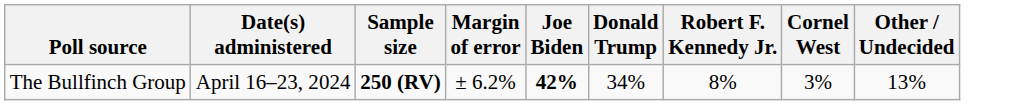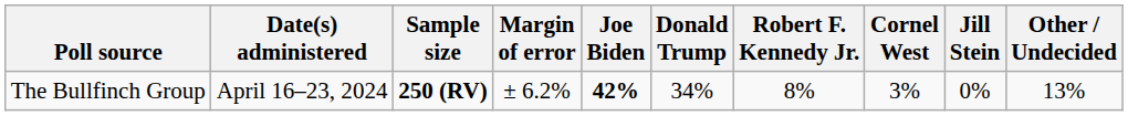 <table class="wikitable sortable mw-datatable" style="font-size:90%;text-align:center;line-height:17px">
 <tr valign=bottom>
 <th>Poll source</th>
 <th>Date(s)<br>administered</th>
 <th>Sample<br>size</th>
 <th>Margin<br>of error</th>
 <th class="unsortable">Joe<br>Biden<br></th>
 <th class="unsortable">Donald<br>Trump<br></th>
 <th class="unsortable">Robert F.<br>Kennedy Jr.<br></th>
 <th class="unsortable">Cornel<br>West<br></th>
+<th class="unsortable">Jill<br>Stein<br></th>
 <th class="unsortable">Other /<br>Undecided</th>
 </tr>
 <tr>
 <td style="text-align:left;">The Bullfinch Group</td>
 <td>April 16–23, 2024</td>
 <td><strong>250 (RV)</strong></td>
 <td>± 6.2%</td>
 <td><strong>42%</strong></td>
 <td>34%</td>
 <td>8%</td>
 <td>3%</td>
+<td>0%</td>
 <td>13%</td>
 </tr>
 </table>
